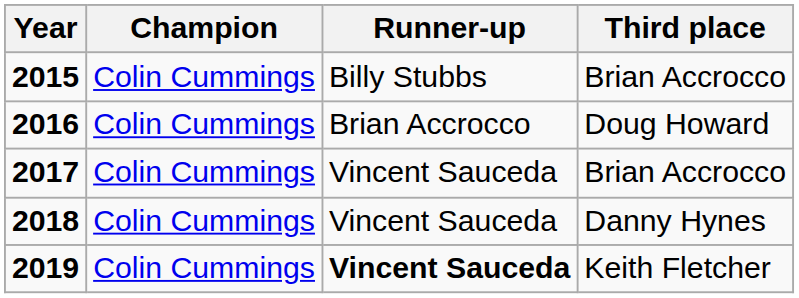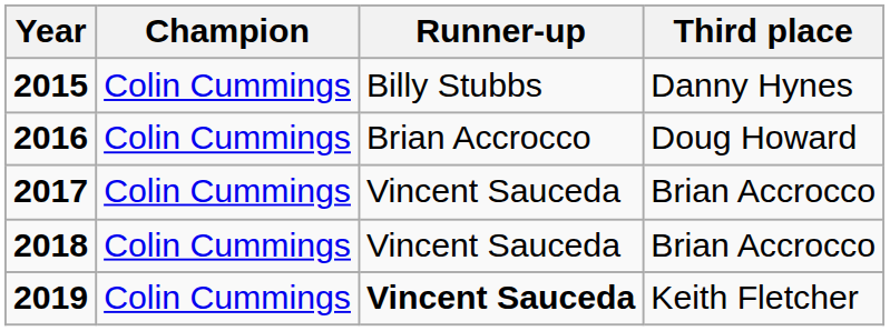 <table class="wikitable">
 <tr>
 <th>Year</th>
 <th>Champion</th>
 <th>Runner-up</th>
 <th>Third place</th>
 </tr>
 <tr>
 <td><strong>2015</strong></td>
 <td> <a href='#'>Colin Cummings</a></td>
 <td> Billy Stubbs</td>
-<td> Brian Accrocco</td>
+<td> Danny Hynes</td>
 </tr>
 <tr>
 <td><strong>2016</strong></td>
 <td> <a href='#'>Colin Cummings</a></td>
 <td> Brian Accrocco</td>
 <td> Doug Howard</td>
 </tr>
 <tr>
 <td><strong>2017</strong></td>
 <td> <a href='#'>Colin Cummings</a></td>
 <td> Vincent Sauceda</td>
 <td> Brian Accrocco</td>
 </tr>
 <tr>
 <td><strong>2018</strong></td>
 <td> <a href='#'>Colin Cummings</a></td>
 <td> Vincent Sauceda</td>
-<td> Danny Hynes</td>
+<td> Brian Accrocco</td>
 </tr>
 <tr>
 <td><strong>2019</strong></td>
 <td> <a href='#'>Colin Cummings</a></td>
 <td><strong> Vincent Sauceda</strong></td>
 <td> Keith Fletcher</td>
 </tr>
 </table>
